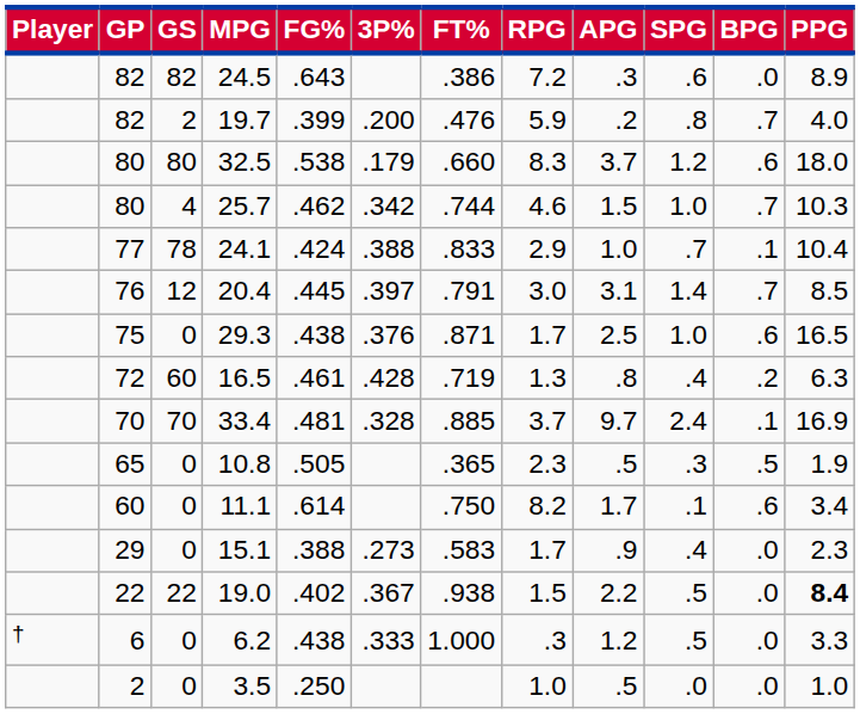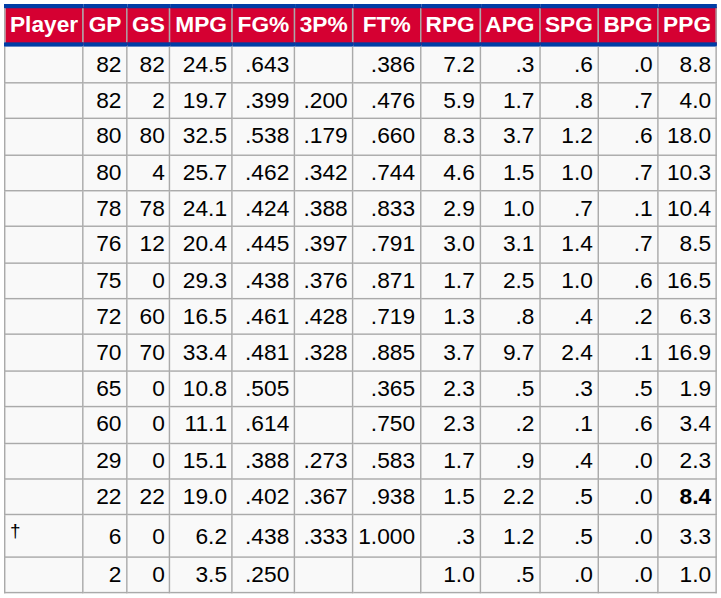 <table class="wikitable sortable" style="text-align:right;">
 <tr>
 <th style="background:#D50032; color:#FFFFFF; border-top:#003DA5 3px solid; border-bottom:#003DA5 3px solid;">Player</th>
 <th style="background:#D50032; color:#FFFFFF; border-top:#003DA5 3px solid; border-bottom:#003DA5 3px solid;">GP</th>
 <th style="background:#D50032; color:#FFFFFF; border-top:#003DA5 3px solid; border-bottom:#003DA5 3px solid;">GS</th>
 <th style="background:#D50032; color:#FFFFFF; border-top:#003DA5 3px solid; border-bottom:#003DA5 3px solid;">MPG</th>
 <th style="background:#D50032; color:#FFFFFF; border-top:#003DA5 3px solid; border-bottom:#003DA5 3px solid;">FG%</th>
 <th style="background:#D50032; color:#FFFFFF; border-top:#003DA5 3px solid; border-bottom:#003DA5 3px solid;">3P%</th>
 <th style="background:#D50032; color:#FFFFFF; border-top:#003DA5 3px solid; border-bottom:#003DA5 3px solid;">FT%</th>
 <th style="background:#D50032; color:#FFFFFF; border-top:#003DA5 3px solid; border-bottom:#003DA5 3px solid;">RPG</th>
 <th style="background:#D50032; color:#FFFFFF; border-top:#003DA5 3px solid; border-bottom:#003DA5 3px solid;">APG</th>
 <th style="background:#D50032; color:#FFFFFF; border-top:#003DA5 3px solid; border-bottom:#003DA5 3px solid;">SPG</th>
 <th style="background:#D50032; color:#FFFFFF; border-top:#003DA5 3px solid; border-bottom:#003DA5 3px solid;">BPG</th>
 <th style="background:#D50032; color:#FFFFFF; border-top:#003DA5 3px solid; border-bottom:#003DA5 3px solid;">PPG</th>
 </tr>
 <tr>
 <td style="text-align:left;"></td>
 <td>82</td>
 <td>82</td>
 <td>24.5</td>
 <td>.643</td>
 <td></td>
 <td>.386</td>
 <td>7.2</td>
 <td>.3</td>
 <td>.6</td>
 <td>.0</td>
-<td>8.9</td>
+<td>8.8</td>
 </tr>
 <tr>
 <td style="text-align:left;"></td>
 <td>82</td>
 <td>2</td>
 <td>19.7</td>
 <td>.399</td>
 <td>.200</td>
 <td>.476</td>
 <td>5.9</td>
-<td>.2</td>
+<td>1.7</td>
 <td>.8</td>
 <td>.7</td>
 <td>4.0</td>
 </tr>
 <tr>
 <td style="text-align:left;"></td>
 <td>80</td>
 <td>80</td>
 <td>32.5</td>
 <td>.538</td>
 <td>.179</td>
 <td>.660</td>
 <td>8.3</td>
 <td>3.7</td>
 <td>1.2</td>
 <td>.6</td>
 <td>18.0</td>
 </tr>
 <tr>
 <td style="text-align:left;"></td>
 <td>80</td>
 <td>4</td>
 <td>25.7</td>
 <td>.462</td>
 <td>.342</td>
 <td>.744</td>
 <td>4.6</td>
 <td>1.5</td>
 <td>1.0</td>
 <td>.7</td>
 <td>10.3</td>
 </tr>
 <tr>
 <td style="text-align:left;"></td>
-<td>77</td>
+<td>78</td>
 <td>78</td>
 <td>24.1</td>
 <td>.424</td>
 <td>.388</td>
 <td>.833</td>
 <td>2.9</td>
 <td>1.0</td>
 <td>.7</td>
 <td>.1</td>
 <td>10.4</td>
 </tr>
 <tr>
 <td style="text-align:left;"></td>
 <td>76</td>
 <td>12</td>
 <td>20.4</td>
 <td>.445</td>
 <td>.397</td>
 <td>.791</td>
 <td>3.0</td>
 <td>3.1</td>
 <td>1.4</td>
 <td>.7</td>
 <td>8.5</td>
 </tr>
 <tr>
 <td style="text-align:left;"></td>
 <td>75</td>
 <td>0</td>
 <td>29.3</td>
 <td>.438</td>
 <td>.376</td>
 <td>.871</td>
 <td>1.7</td>
 <td>2.5</td>
 <td>1.0</td>
 <td>.6</td>
 <td>16.5</td>
 </tr>
 <tr>
 <td style="text-align:left;"></td>
 <td>72</td>
 <td>60</td>
 <td>16.5</td>
 <td>.461</td>
 <td>.428</td>
 <td>.719</td>
 <td>1.3</td>
 <td>.8</td>
 <td>.4</td>
 <td>.2</td>
 <td>6.3</td>
 </tr>
 <tr>
 <td style="text-align:left;"></td>
 <td>70</td>
 <td>70</td>
 <td>33.4</td>
 <td>.481</td>
 <td>.328</td>
 <td>.885</td>
 <td>3.7</td>
 <td>9.7</td>
 <td>2.4</td>
 <td>.1</td>
 <td>16.9</td>
 </tr>
 <tr>
 <td style="text-align:left;"></td>
 <td>65</td>
 <td>0</td>
 <td>10.8</td>
 <td>.505</td>
 <td></td>
 <td>.365</td>
 <td>2.3</td>
 <td>.5</td>
 <td>.3</td>
 <td>.5</td>
 <td>1.9</td>
 </tr>
 <tr>
 <td style="text-align:left;"></td>
 <td>60</td>
 <td>0</td>
 <td>11.1</td>
 <td>.614</td>
 <td></td>
 <td>.750</td>
-<td>8.2</td>
-<td>1.7</td>
+<td>2.3</td>
+<td>.2</td>
 <td>.1</td>
 <td>.6</td>
 <td>3.4</td>
 </tr>
 <tr>
 <td style="text-align:left;"></td>
 <td>29</td>
 <td>0</td>
 <td>15.1</td>
 <td>.388</td>
 <td>.273</td>
 <td>.583</td>
 <td>1.7</td>
 <td>.9</td>
 <td>.4</td>
 <td>.0</td>
 <td>2.3</td>
 </tr>
 <tr>
 <td style="text-align:left;"></td>
 <td>22</td>
 <td>22</td>
 <td>19.0</td>
 <td>.402</td>
 <td>.367</td>
 <td>.938</td>
 <td>1.5</td>
 <td>2.2</td>
 <td>.5</td>
 <td>.0</td>
 <td><strong>8.4</strong></td>
 </tr>
 <tr>
 <td style="text-align:left;"><sup>†</sup></td>
 <td>6</td>
 <td>0</td>
 <td>6.2</td>
 <td>.438</td>
 <td>.333</td>
 <td>1.000</td>
 <td>.3</td>
 <td>1.2</td>
 <td>.5</td>
 <td>.0</td>
 <td>3.3</td>
 </tr>
 <tr>
 <td style="text-align:left;"></td>
 <td>2</td>
 <td>0</td>
 <td>3.5</td>
 <td>.250</td>
 <td></td>
 <td></td>
 <td>1.0</td>
 <td>.5</td>
 <td>.0</td>
 <td>.0</td>
 <td>1.0</td>
 </tr>
 </table>
